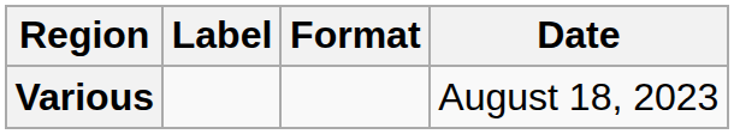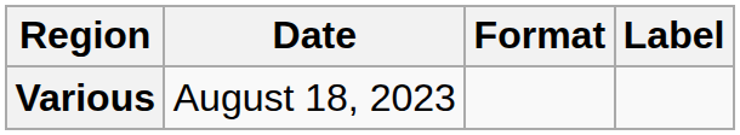 <table class="wikitable plainrowheaders">
 <tr>
 <th scope="col">Region</th>
+<th scope="col">Date</th>
+<th scope="col">Format</th>
 <th scope="col">Label</th>
-<th scope="col">Format</th>
-<th scope="col">Date</th>
 </tr>
 <tr>
 <th scope="row">Various </th>
+<td>August 18, 2023</td>
 <td></td>
 <td></td>
-<td>August 18, 2023</td>
 </tr>
 </table>
